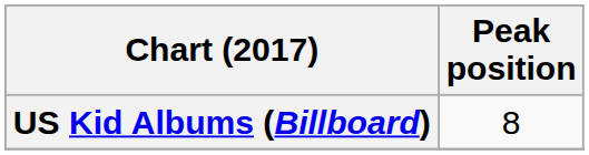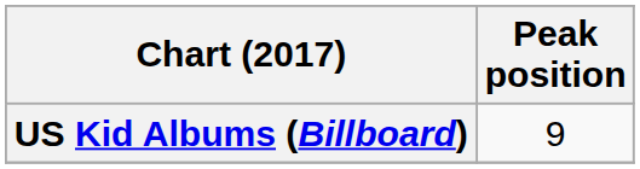 <table class="wikitable sortable plainrowheaders" style="text-align:center">
 <tr>
 <th scope="col">Chart (2017)</th>
 <th scope="col">Peak<br> position</th>
 </tr>
 <tr>
 <th scope="row">US <a href='#'>Kid Albums</a> (<em><a href='#'>Billboard</a></em>)</th>
-<td>8</td>
+<td>9</td>
 </tr>
 <tr>
 </tr>
 </table>
